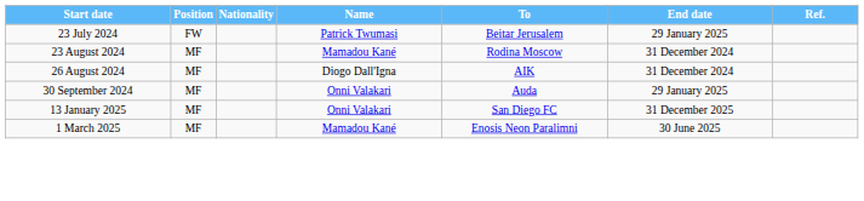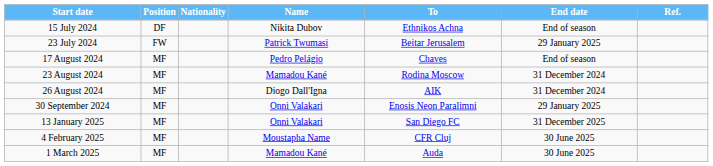 <table class="wikitable"  style="text-align:center; font-size:90%; ">
 <tr>
 <th style="background:#5BB8F8; color:white; width:200px;">Start date</th>
 <th style="background:#5BB8F8; color:white; width:50px;">Position</th>
 <th style="background:#5BB8F8; color:white; width:50px;">Nationality</th>
 <th style="background:#5BB8F8; color:white; width:200px;">Name</th>
 <th style="background:#5BB8F8; color:white; width:200px;">To</th>
 <th style="background:#5BB8F8; color:white; width:200px;">End date</th>
 <th style="background:#5BB8F8; color:white; width:100px;">Ref.</th>
 </tr>
 <tr>
+<td>15 July 2024</td>
+<td>DF</td>
+<td></td>
+<td>Nikita Dubov</td>
+<td><a href='#'>Ethnikos Achna</a></td>
+<td>End of season</td>
+<td></td>
+</tr>
+<tr>
 <td>23 July 2024</td>
 <td>FW</td>
 <td></td>
 <td><a href='#'>Patrick Twumasi</a></td>
 <td><a href='#'>Beitar Jerusalem</a></td>
 <td>29 January 2025</td>
+<td></td>
+</tr>
+<tr>
+<td>17 August 2024</td>
+<td>MF</td>
+<td></td>
+<td><a href='#'>Pedro Pelágio</a></td>
+<td><a href='#'>Chaves</a></td>
+<td>End of season</td>
 <td></td>
 </tr>
 <tr>
 <td>23 August 2024</td>
 <td>MF</td>
 <td></td>
 <td><a href='#'>Mamadou Kané</a></td>
 <td><a href='#'>Rodina Moscow</a></td>
 <td>31 December 2024</td>
 <td></td>
 </tr>
 <tr>
 <td>26 August 2024</td>
 <td>MF</td>
 <td></td>
 <td>Diogo Dall'Igna</td>
 <td><a href='#'>AIK</a></td>
 <td>31 December 2024</td>
 <td></td>
 </tr>
 <tr>
 <td>30 September 2024</td>
 <td>MF</td>
 <td></td>
 <td><a href='#'>Onni Valakari</a></td>
-<td><a href='#'>Auda</a></td>
+<td><a href='#'>Enosis Neon Paralimni</a></td>
 <td>29 January 2025</td>
 <td></td>
 </tr>
 <tr>
 <td>13 January 2025</td>
 <td>MF</td>
 <td></td>
 <td><a href='#'>Onni Valakari</a></td>
 <td><a href='#'>San Diego FC</a></td>
 <td>31 December 2025</td>
 <td></td>
 </tr>
 <tr>
+<td>4 February 2025</td>
+<td>MF</td>
+<td></td>
+<td><a href='#'>Moustapha Name</a></td>
+<td><a href='#'>CFR Cluj</a></td>
+<td>30 June 2025</td>
+<td></td>
+</tr>
+<tr>
 <td>1 March 2025</td>
 <td>MF</td>
 <td></td>
 <td><a href='#'>Mamadou Kané</a></td>
-<td><a href='#'>Enosis Neon Paralimni</a></td>
+<td><a href='#'>Auda</a></td>
 <td>30 June 2025</td>
 <td></td>
 </tr>
 </table>
